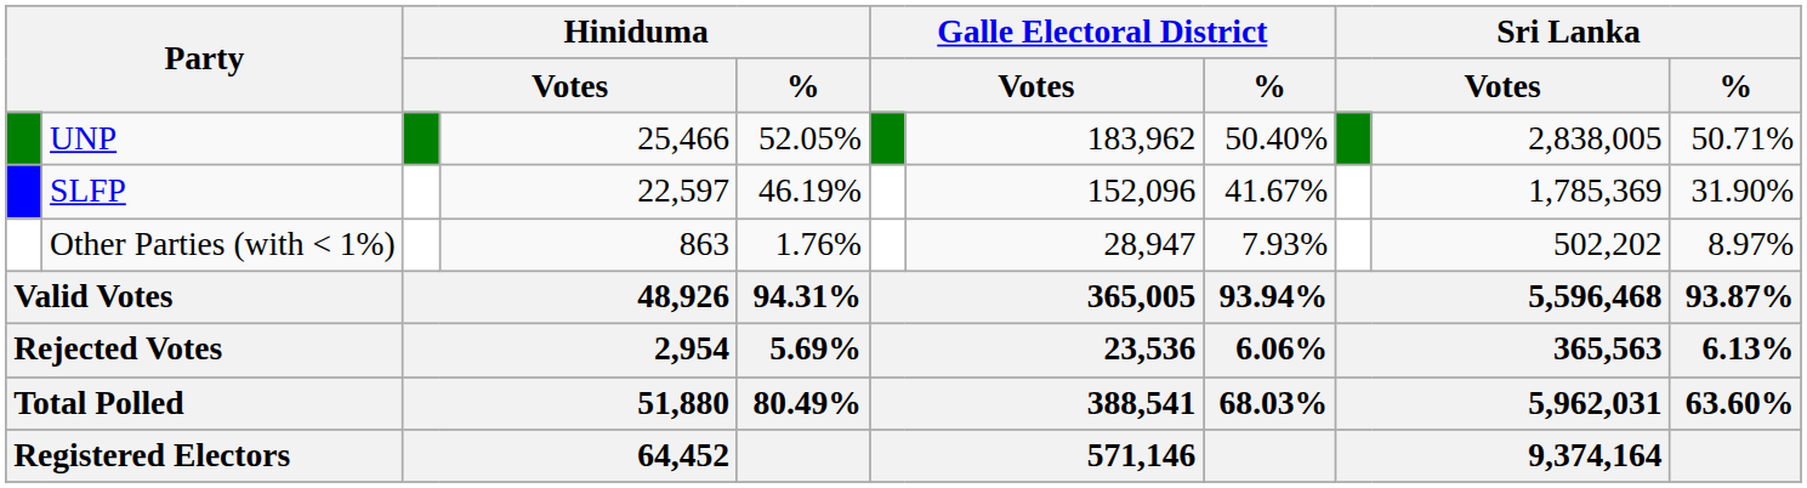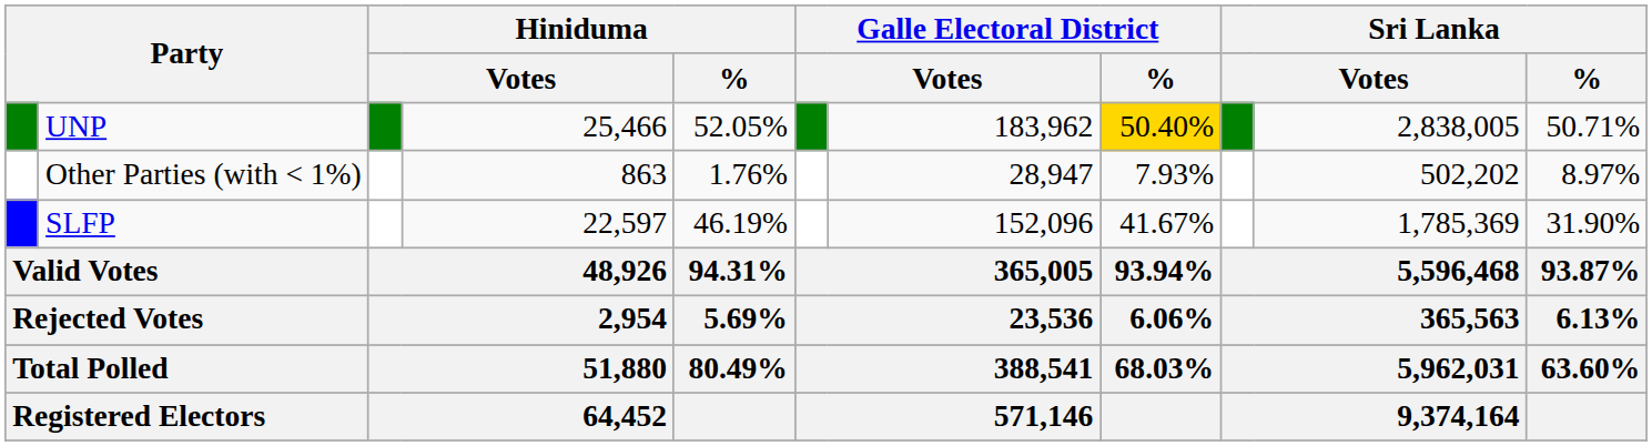 <table class="wikitable">
 <tr>
 <th colspan="2" width="144px"rowspan="2">Party</th>
 <th colspan="3" width="216px">Hiniduma</th>
 <th colspan="3" width="216px"><a href='#'>Galle Electoral District</a></th>
 <th colspan="3" width="216px">Sri Lanka</th>
 </tr>
 <tr>
 <th colspan="2" width="144px">Votes</th>
 <th>%</th>
 <th colspan="2" width="144px">Votes</th>
 <th>%</th>
 <th colspan="2" width="144px">Votes</th>
 <th>%</th>
 </tr>
 <tr>
 <td style="background-color:green;" width="10px"></td>
 <td style="text-align:left;"><a href='#'>UNP</a></td>
 <td style="background-color:green;" width="10px"></td>
 <td style="text-align:right;">25,466</td>
 <td style="text-align:right;">52.05%</td>
 <td style="background-color:green;" width="10px"></td>
 <td style="text-align:right;">183,962</td>
-<td style="text-align:right;">50.40%</td>
+<td style="background: gold; text-align:right;">50.40%</td>
 <td style="background-color:green;" width="10px"></td>
 <td style="text-align:right;">2,838,005</td>
 <td style="text-align:right;">50.71%</td>
+</tr>
+<tr>
+<td style="background-color:white;" width="10px"></td>
+<td style="text-align:left;">Other Parties (with < 1%)</td>
+<td style="background-color:white;" width="10px"></td>
+<td style="text-align:right;">863</td>
+<td style="text-align:right;">1.76%</td>
+<td style="background-color:white;" width="10px"></td>
+<td style="text-align:right;">28,947</td>
+<td style="text-align:right;">7.93%</td>
+<td style="background-color:white;" width="10px"></td>
+<td style="text-align:right;">502,202</td>
+<td style="text-align:right;">8.97%</td>
 </tr>
 <tr>
 <td style="background-color:blue;" width="10px"></td>
 <td style="text-align:left;"><a href='#'>SLFP</a></td>
 <td style="background-color:white;" width="10px"></td>
 <td style="text-align:right;">22,597</td>
 <td style="text-align:right;">46.19%</td>
 <td style="background-color:white;" width="10px"></td>
 <td style="text-align:right;">152,096</td>
 <td style="text-align:right;">41.67%</td>
 <td style="background-color:white;" width="10px"></td>
 <td style="text-align:right;">1,785,369</td>
 <td style="text-align:right;">31.90%</td>
-</tr>
-<tr>
-<td style="background-color:white;" width="10px"></td>
-<td style="text-align:left;">Other Parties (with < 1%)</td>
-<td style="background-color:white;" width="10px"></td>
-<td style="text-align:right;">863</td>
-<td style="text-align:right;">1.76%</td>
-<td style="background-color:white;" width="10px"></td>
-<td style="text-align:right;">28,947</td>
-<td style="text-align:right;">7.93%</td>
-<td style="background-color:white;" width="10px"></td>
-<td style="text-align:right;">502,202</td>
-<td style="text-align:right;">8.97%</td>
 </tr>
 <tr>
 <th colspan="2" width="144px"style="text-align:left;">Valid Votes</th>
 <th style="text-align:right;"colspan="2" width="144px">48,926</th>
 <th style="text-align:right;">94.31%</th>
 <th style="text-align:right;"colspan="2" width="144px">365,005</th>
 <th style="text-align:right;">93.94%</th>
 <th style="text-align:right;"colspan="2" width="144px">5,596,468</th>
 <th style="text-align:right;">93.87%</th>
 </tr>
 <tr>
 <th colspan="2" width="144px"style="text-align:left;">Rejected Votes</th>
 <th style="text-align:right;"colspan="2" width="144px">2,954</th>
 <th style="text-align:right;">5.69%</th>
 <th style="text-align:right;"colspan="2" width="144px">23,536</th>
 <th style="text-align:right;">6.06%</th>
 <th style="text-align:right;"colspan="2" width="144px">365,563</th>
 <th style="text-align:right;">6.13%</th>
 </tr>
 <tr>
 <th colspan="2" width="144px"style="text-align:left;">Total Polled</th>
 <th style="text-align:right;"colspan="2" width="144px">51,880</th>
 <th style="text-align:right;">80.49%</th>
 <th style="text-align:right;"colspan="2" width="144px">388,541</th>
 <th style="text-align:right;">68.03%</th>
 <th style="text-align:right;"colspan="2" width="144px">5,962,031</th>
 <th style="text-align:right;">63.60%</th>
 </tr>
 <tr>
 <th colspan="2" width="144px"style="text-align:left;">Registered Electors</th>
 <th style="text-align:right;"colspan="2" width="144px">64,452</th>
 <th></th>
 <th style="text-align:right;"colspan="2" width="144px">571,146</th>
 <th></th>
 <th style="text-align:right;"colspan="2" width="144px">9,374,164</th>
 <th></th>
 </tr>
 </table>
